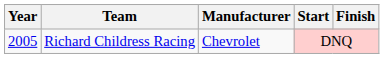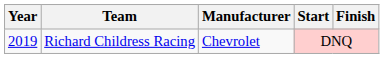 <table class="wikitable" style="font-size: 90%;">
 <tr>
 <th>Year</th>
 <th>Team</th>
 <th>Manufacturer</th>
 <th>Start</th>
 <th>Finish</th>
 </tr>
 <tr>
-<td><a href='#'>2005</a></td>
+<td><a href='#'>2019</a></td>
 <td><a href='#'>Richard Childress Racing</a></td>
 <td><a href='#'>Chevrolet</a></td>
 <td colspan=2 align=center style="background:#FFCFCF;">DNQ</td>
 </tr>
 </table>
